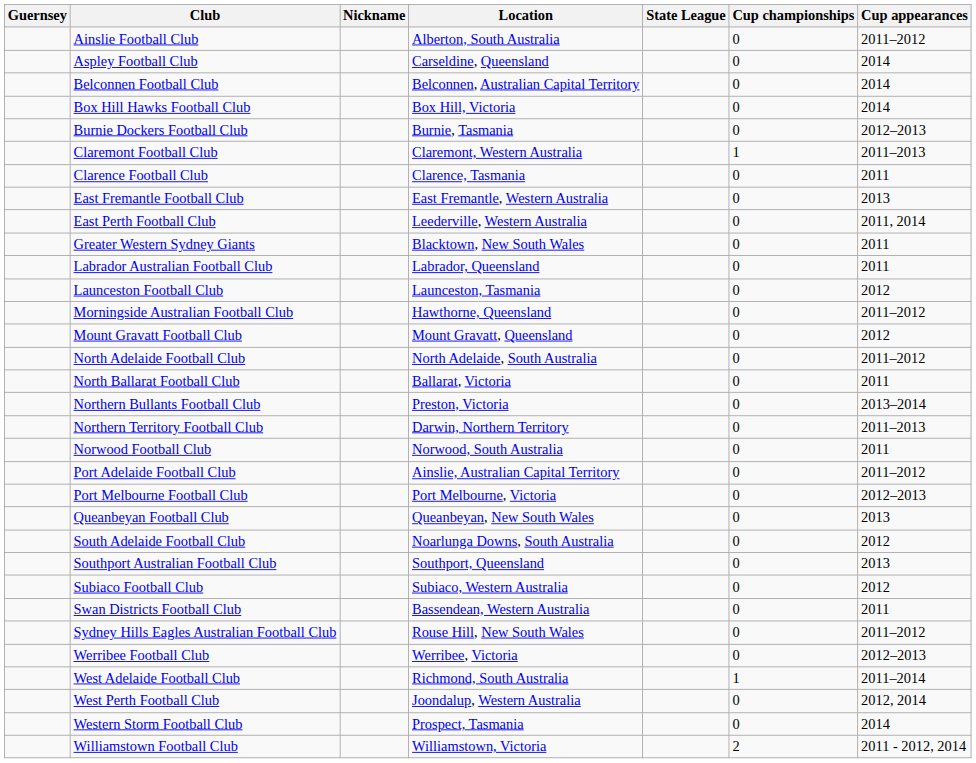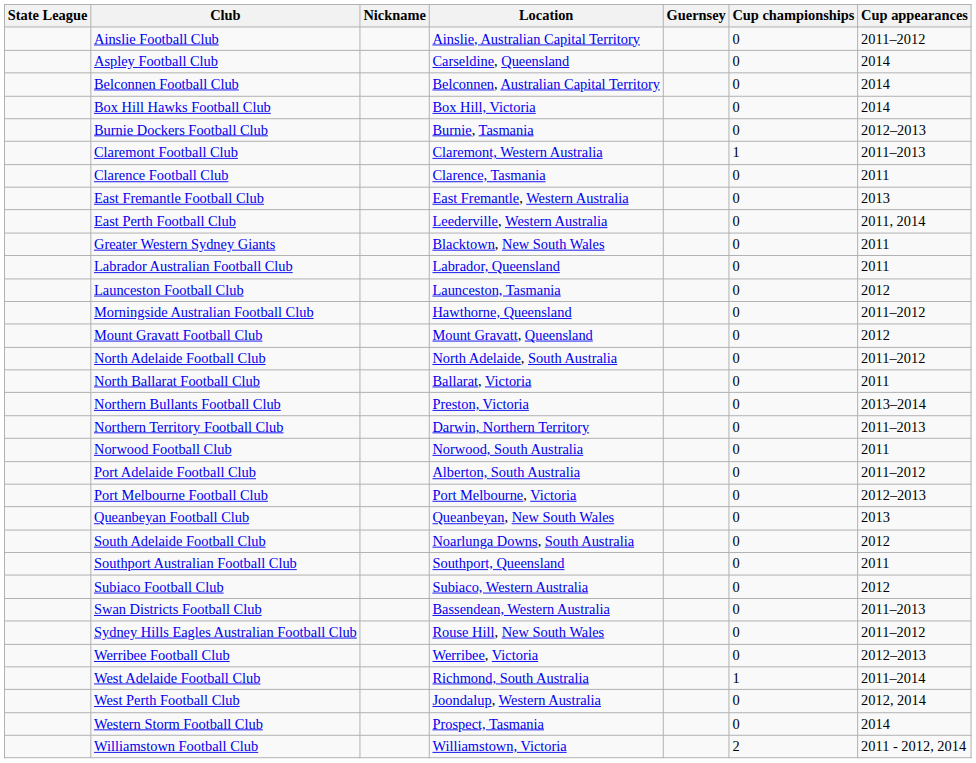 <table class="wikitable sortable">
 <tr>
-<th>Guernsey</th>
+<th>State League</th>
 <th>Club</th>
 <th>Nickname</th>
 <th>Location</th>
-<th>State League</th>
+<th>Guernsey</th>
 <th>Cup championships</th>
 <th>Cup appearances</th>
 </tr>
 <tr>
-<td style="text-align:center;"></td>
+<td></td>
 <td><a href='#'>Ainslie Football Club</a></td>
 <td></td>
-<td><a href='#'>Alberton, South Australia</a></td>
-<td></td>
+<td><a href='#'>Ainslie, Australian Capital Territory</a></td>
+<td style="text-align:center;"></td>
 <td>0</td>
 <td>2011–2012</td>
 </tr>
 <tr>
-<td style="text-align:center"></td>
+<td></td>
 <td><a href='#'>Aspley Football Club</a></td>
 <td></td>
 <td><a href='#'>Carseldine</a>, <a href='#'>Queensland</a></td>
-<td></td>
+<td style="text-align:center"></td>
 <td>0</td>
 <td>2014</td>
 </tr>
 <tr>
-<td style="text-align:center"></td>
+<td></td>
 <td><a href='#'>Belconnen Football Club</a></td>
 <td></td>
 <td><a href='#'>Belconnen</a>, <a href='#'>Australian Capital Territory</a></td>
-<td></td>
+<td style="text-align:center"></td>
 <td>0</td>
 <td>2014</td>
 </tr>
 <tr>
-<td style="text-align:center"></td>
+<td></td>
 <td><a href='#'>Box Hill Hawks Football Club</a></td>
 <td></td>
 <td><a href='#'>Box Hill, Victoria</a></td>
-<td></td>
+<td style="text-align:center"></td>
 <td>0</td>
 <td>2014</td>
 </tr>
 <tr>
-<td style="text-align:center;"></td>
+<td></td>
 <td><a href='#'>Burnie Dockers Football Club</a></td>
 <td></td>
 <td><a href='#'>Burnie</a>, <a href='#'>Tasmania</a></td>
-<td></td>
+<td style="text-align:center;"></td>
 <td>0</td>
 <td>2012–2013</td>
 </tr>
 <tr>
-<td style="text-align:center;"></td>
+<td></td>
 <td><a href='#'>Claremont Football Club</a></td>
 <td></td>
 <td><a href='#'>Claremont, Western Australia</a></td>
-<td></td>
+<td style="text-align:center;"></td>
 <td>1</td>
 <td>2011–2013</td>
 </tr>
 <tr>
-<td style="text-align:center;"></td>
+<td></td>
 <td><a href='#'>Clarence Football Club</a></td>
 <td></td>
 <td><a href='#'>Clarence, Tasmania</a></td>
-<td></td>
+<td style="text-align:center;"></td>
 <td>0</td>
 <td>2011</td>
 </tr>
 <tr>
-<td style="text-align:center;"></td>
+<td></td>
 <td><a href='#'>East Fremantle Football Club</a></td>
 <td></td>
 <td><a href='#'>East Fremantle</a>, <a href='#'>Western Australia</a></td>
-<td></td>
+<td style="text-align:center;"></td>
 <td>0</td>
 <td>2013</td>
 </tr>
 <tr>
-<td style="text-align:center;"></td>
+<td></td>
 <td><a href='#'>East Perth Football Club</a></td>
 <td></td>
 <td><a href='#'>Leederville</a>, <a href='#'>Western Australia</a></td>
-<td></td>
+<td style="text-align:center;"></td>
 <td>0</td>
 <td>2011, 2014</td>
 </tr>
 <tr>
-<td style="text-align:center;"></td>
+<td></td>
 <td><a href='#'>Greater Western Sydney Giants</a></td>
 <td></td>
 <td><a href='#'>Blacktown</a>, <a href='#'>New South Wales</a></td>
-<td></td>
+<td style="text-align:center;"></td>
 <td>0</td>
 <td>2011</td>
 </tr>
 <tr>
-<td style="text-align:center;"></td>
+<td></td>
 <td><a href='#'>Labrador Australian Football Club</a></td>
 <td></td>
 <td><a href='#'>Labrador, Queensland</a></td>
-<td></td>
+<td style="text-align:center;"></td>
 <td>0</td>
 <td>2011</td>
 </tr>
 <tr>
-<td style="text-align:center;"></td>
+<td></td>
 <td><a href='#'>Launceston Football Club</a></td>
 <td></td>
 <td><a href='#'>Launceston, Tasmania</a></td>
-<td></td>
+<td style="text-align:center;"></td>
 <td>0</td>
 <td>2012</td>
 </tr>
 <tr>
-<td style="text-align:center;"></td>
+<td></td>
 <td><a href='#'>Morningside Australian Football Club</a></td>
 <td></td>
 <td><a href='#'>Hawthorne, Queensland</a></td>
-<td></td>
+<td style="text-align:center;"></td>
 <td>0</td>
 <td>2011–2012</td>
 </tr>
 <tr>
-<td style="text-align:center;"></td>
+<td></td>
 <td><a href='#'>Mount Gravatt Football Club</a></td>
 <td></td>
 <td><a href='#'>Mount Gravatt</a>, <a href='#'>Queensland</a></td>
-<td></td>
+<td style="text-align:center;"></td>
 <td>0</td>
 <td>2012</td>
 </tr>
 <tr>
-<td style="text-align:center;"></td>
+<td></td>
 <td><a href='#'>North Adelaide Football Club</a></td>
 <td></td>
 <td><a href='#'>North Adelaide</a>, <a href='#'>South Australia</a></td>
-<td></td>
+<td style="text-align:center;"></td>
 <td>0</td>
 <td>2011–2012</td>
 </tr>
 <tr>
-<td style="text-align:center;"></td>
+<td></td>
 <td><a href='#'>North Ballarat Football Club</a></td>
 <td></td>
 <td><a href='#'>Ballarat</a>, <a href='#'>Victoria</a></td>
-<td></td>
+<td style="text-align:center;"></td>
 <td>0</td>
 <td>2011</td>
 </tr>
 <tr>
-<td style="text-align:center;"></td>
+<td></td>
 <td><a href='#'>Northern Bullants Football Club</a></td>
 <td></td>
 <td><a href='#'>Preston, Victoria</a></td>
-<td></td>
+<td style="text-align:center;"></td>
 <td>0</td>
 <td>2013–2014</td>
 </tr>
 <tr>
-<td style="text-align:center;"></td>
+<td></td>
 <td><a href='#'>Northern Territory Football Club</a></td>
 <td></td>
 <td><a href='#'>Darwin, Northern Territory</a></td>
-<td></td>
+<td style="text-align:center;"></td>
 <td>0</td>
 <td>2011–2013</td>
 </tr>
 <tr>
-<td style="text-align:center;"></td>
+<td></td>
 <td><a href='#'>Norwood Football Club</a></td>
 <td></td>
 <td><a href='#'>Norwood, South Australia</a></td>
-<td></td>
+<td style="text-align:center;"></td>
 <td>0</td>
 <td>2011</td>
 </tr>
 <tr>
-<td style="text-align:center;"></td>
+<td></td>
 <td><a href='#'>Port Adelaide Football Club</a></td>
 <td></td>
-<td><a href='#'>Ainslie, Australian Capital Territory</a></td>
-<td></td>
+<td><a href='#'>Alberton, South Australia</a></td>
+<td style="text-align:center;"></td>
 <td>0</td>
 <td>2011–2012</td>
 </tr>
 <tr>
-<td style="text-align:center;"></td>
+<td></td>
 <td><a href='#'>Port Melbourne Football Club</a></td>
 <td></td>
 <td><a href='#'>Port Melbourne</a>, <a href='#'>Victoria</a></td>
-<td></td>
+<td style="text-align:center;"></td>
 <td>0</td>
 <td>2012–2013</td>
 </tr>
 <tr>
-<td style="text-align:center;"></td>
+<td></td>
 <td><a href='#'>Queanbeyan Football Club</a></td>
 <td></td>
 <td><a href='#'>Queanbeyan</a>, <a href='#'>New South Wales</a></td>
-<td></td>
+<td style="text-align:center;"></td>
 <td>0</td>
 <td>2013</td>
 </tr>
 <tr>
-<td style="text-align:center;"></td>
+<td></td>
 <td><a href='#'>South Adelaide Football Club</a></td>
 <td></td>
 <td><a href='#'>Noarlunga Downs</a>, <a href='#'>South Australia</a></td>
-<td></td>
+<td style="text-align:center;"></td>
 <td>0</td>
 <td>2012</td>
 </tr>
 <tr>
-<td style="text-align:center;"></td>
+<td></td>
 <td><a href='#'>Southport Australian Football Club</a></td>
 <td></td>
 <td><a href='#'>Southport, Queensland</a></td>
-<td></td>
+<td style="text-align:center;"></td>
 <td>0</td>
-<td>2013</td>
+<td>2011</td>
 </tr>
 <tr>
-<td style="text-align:center;"></td>
+<td></td>
 <td><a href='#'>Subiaco Football Club</a></td>
 <td></td>
 <td><a href='#'>Subiaco, Western Australia</a></td>
-<td></td>
+<td style="text-align:center;"></td>
 <td>0</td>
 <td>2012</td>
 </tr>
 <tr>
-<td style="text-align:center;"></td>
+<td></td>
 <td><a href='#'>Swan Districts Football Club</a></td>
 <td></td>
 <td><a href='#'>Bassendean, Western Australia</a></td>
-<td></td>
+<td style="text-align:center;"></td>
 <td>0</td>
-<td>2011</td>
+<td>2011–2013</td>
 </tr>
 <tr>
-<td style="text-align:center;"></td>
+<td></td>
 <td><a href='#'>Sydney Hills Eagles Australian Football Club</a></td>
 <td></td>
 <td><a href='#'>Rouse Hill</a>, <a href='#'>New South Wales</a></td>
-<td></td>
+<td style="text-align:center;"></td>
 <td>0</td>
 <td>2011–2012</td>
 </tr>
 <tr>
-<td style="text-align:center;"></td>
+<td></td>
 <td><a href='#'>Werribee Football Club</a></td>
 <td></td>
 <td><a href='#'>Werribee</a>, <a href='#'>Victoria</a></td>
-<td></td>
+<td style="text-align:center;"></td>
 <td>0</td>
 <td>2012–2013</td>
 </tr>
 <tr>
-<td style="text-align:center;"></td>
+<td></td>
 <td><a href='#'>West Adelaide Football Club</a></td>
 <td></td>
 <td><a href='#'>Richmond, South Australia</a></td>
-<td></td>
+<td style="text-align:center;"></td>
 <td>1</td>
 <td>2011–2014</td>
 </tr>
 <tr>
-<td style="text-align:center;"></td>
+<td></td>
 <td><a href='#'>West Perth Football Club</a></td>
 <td></td>
 <td><a href='#'>Joondalup</a>, <a href='#'>Western Australia</a></td>
-<td></td>
+<td style="text-align:center;"></td>
 <td>0</td>
 <td>2012, 2014</td>
 </tr>
 <tr>
-<td style="text-align:center;"></td>
+<td></td>
 <td><a href='#'>Western Storm Football Club</a></td>
 <td></td>
 <td><a href='#'>Prospect, Tasmania</a></td>
-<td></td>
+<td style="text-align:center;"></td>
 <td>0</td>
 <td>2014</td>
 </tr>
 <tr>
-<td style="text-align:center;"></td>
+<td></td>
 <td><a href='#'>Williamstown Football Club</a></td>
 <td></td>
 <td><a href='#'>Williamstown, Victoria</a></td>
-<td></td>
+<td style="text-align:center;"></td>
 <td>2</td>
 <td>2011 - 2012, 2014</td>
 </tr>
 </table>
